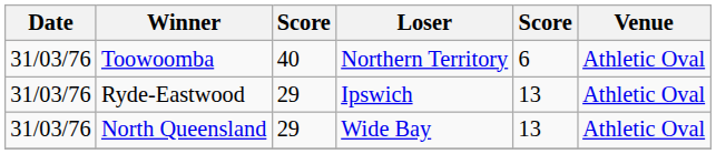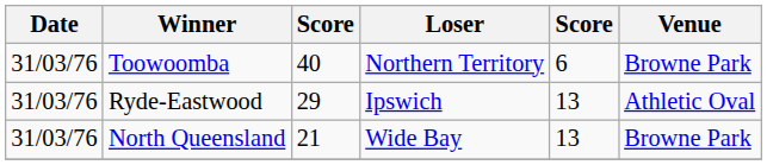 <table class="wikitable">
 <tr>
 <th>Date</th>
 <th>Winner</th>
 <th>Score</th>
 <th>Loser</th>
 <th>Score</th>
 <th>Venue</th>
 </tr>
 <tr>
 <td>31/03/76</td>
 <td><a href='#'>Toowoomba</a></td>
 <td>40</td>
 <td><a href='#'>Northern Territory</a></td>
 <td>6</td>
-<td><a href='#'>Athletic Oval</a></td>
+<td><a href='#'>Browne Park</a></td>
 </tr>
 <tr>
 <td>31/03/76</td>
 <td>Ryde-Eastwood</td>
 <td>29</td>
 <td><a href='#'>Ipswich</a></td>
 <td>13</td>
 <td><a href='#'>Athletic Oval</a></td>
 </tr>
 <tr>
 <td>31/03/76</td>
 <td><a href='#'>North Queensland</a></td>
-<td>29</td>
+<td>21</td>
 <td><a href='#'>Wide Bay</a></td>
 <td>13</td>
-<td><a href='#'>Athletic Oval</a></td>
+<td><a href='#'>Browne Park</a></td>
 </tr>
 <tr>
 </tr>
 </table>
